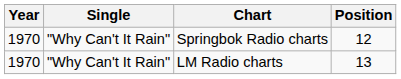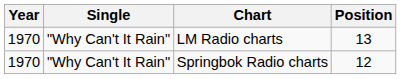 <table class="wikitable sortable">
 <tr>
 <th>Year</th>
 <th>Single</th>
 <th>Chart</th>
 <th>Position</th>
 </tr>
 <tr>
 <td>1970</td>
 <td>"Why Can't It Rain"</td>
-<td>Springbok Radio charts</td>
-<td style="text-align:center;">12</td>
+<td>LM Radio charts</td>
+<td style="text-align:center;">13</td>
 </tr>
 <tr>
 <td>1970</td>
 <td>"Why Can't It Rain"</td>
-<td>LM Radio charts</td>
-<td style="text-align:center;">13</td>
+<td>Springbok Radio charts</td>
+<td style="text-align:center;">12</td>
 </tr>
 </table>
